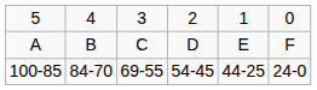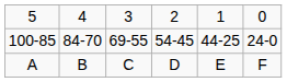 <table class="wikitable" style="text-align:center">
 <tr>
 <td>5</td>
 <td>4</td>
 <td>3</td>
 <td>2</td>
 <td>1</td>
 <td>0</td>
 </tr>
 <tr>
+<td>100-85</td>
+<td>84-70</td>
+<td>69-55</td>
+<td>54-45</td>
+<td>44-25</td>
+<td>24-0</td>
+</tr>
+<tr>
 <td>A</td>
 <td>B</td>
 <td>C</td>
 <td>D</td>
 <td>E</td>
 <td>F</td>
 </tr>
-<tr>
-<td>100-85</td>
-<td>84-70</td>
-<td>69-55</td>
-<td>54-45</td>
-<td>44-25</td>
-<td>24-0</td>
-</tr>
 </table>
